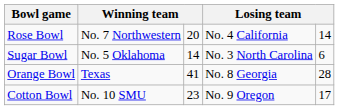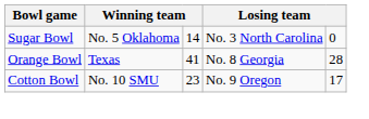 <table class="wikitable">
 <tr>
 <th>Bowl game</th>
 <th colspan="2">Winning team</th>
 <th colspan="2">Losing team</th>
 </tr>
 <tr>
-<td><a href='#'>Rose Bowl</a></td>
-<td>No. 7 <a href='#'>Northwestern</a></td>
-<td>20</td>
-<td>No. 4 <a href='#'>California</a></td>
-<td>14</td>
-</tr>
-<tr>
 <td><a href='#'>Sugar Bowl</a></td>
 <td>No. 5 <a href='#'>Oklahoma</a></td>
 <td>14</td>
 <td>No. 3 <a href='#'>North Carolina</a></td>
-<td>6</td>
+<td>0</td>
 </tr>
 <tr>
 <td><a href='#'>Orange Bowl</a></td>
 <td><a href='#'>Texas</a></td>
 <td>41</td>
 <td>No. 8 <a href='#'>Georgia</a></td>
 <td>28</td>
 </tr>
 <tr>
 <td><a href='#'>Cotton Bowl</a></td>
 <td>No. 10 <a href='#'>SMU</a></td>
 <td>23</td>
 <td>No. 9 <a href='#'>Oregon</a></td>
 <td>17</td>
 </tr>
 </table>
